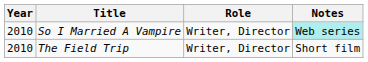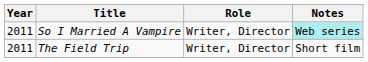 <table class="wikitable">
 <tr>
 <th>Year</th>
 <th>Title</th>
 <th>Role</th>
 <th>Notes</th>
 </tr>
 <tr>
-<td>2010</td>
+<td>2011</td>
 <td><em>So I Married A Vampire</em></td>
 <td>Writer, Director</td>
 <td style="background: paleturquoise;">Web series</td>
 </tr>
 <tr>
-<td>2010</td>
+<td>2011</td>
 <td><em>The Field Trip</em></td>
 <td>Writer, Director</td>
 <td>Short film</td>
 </tr>
 </table>
